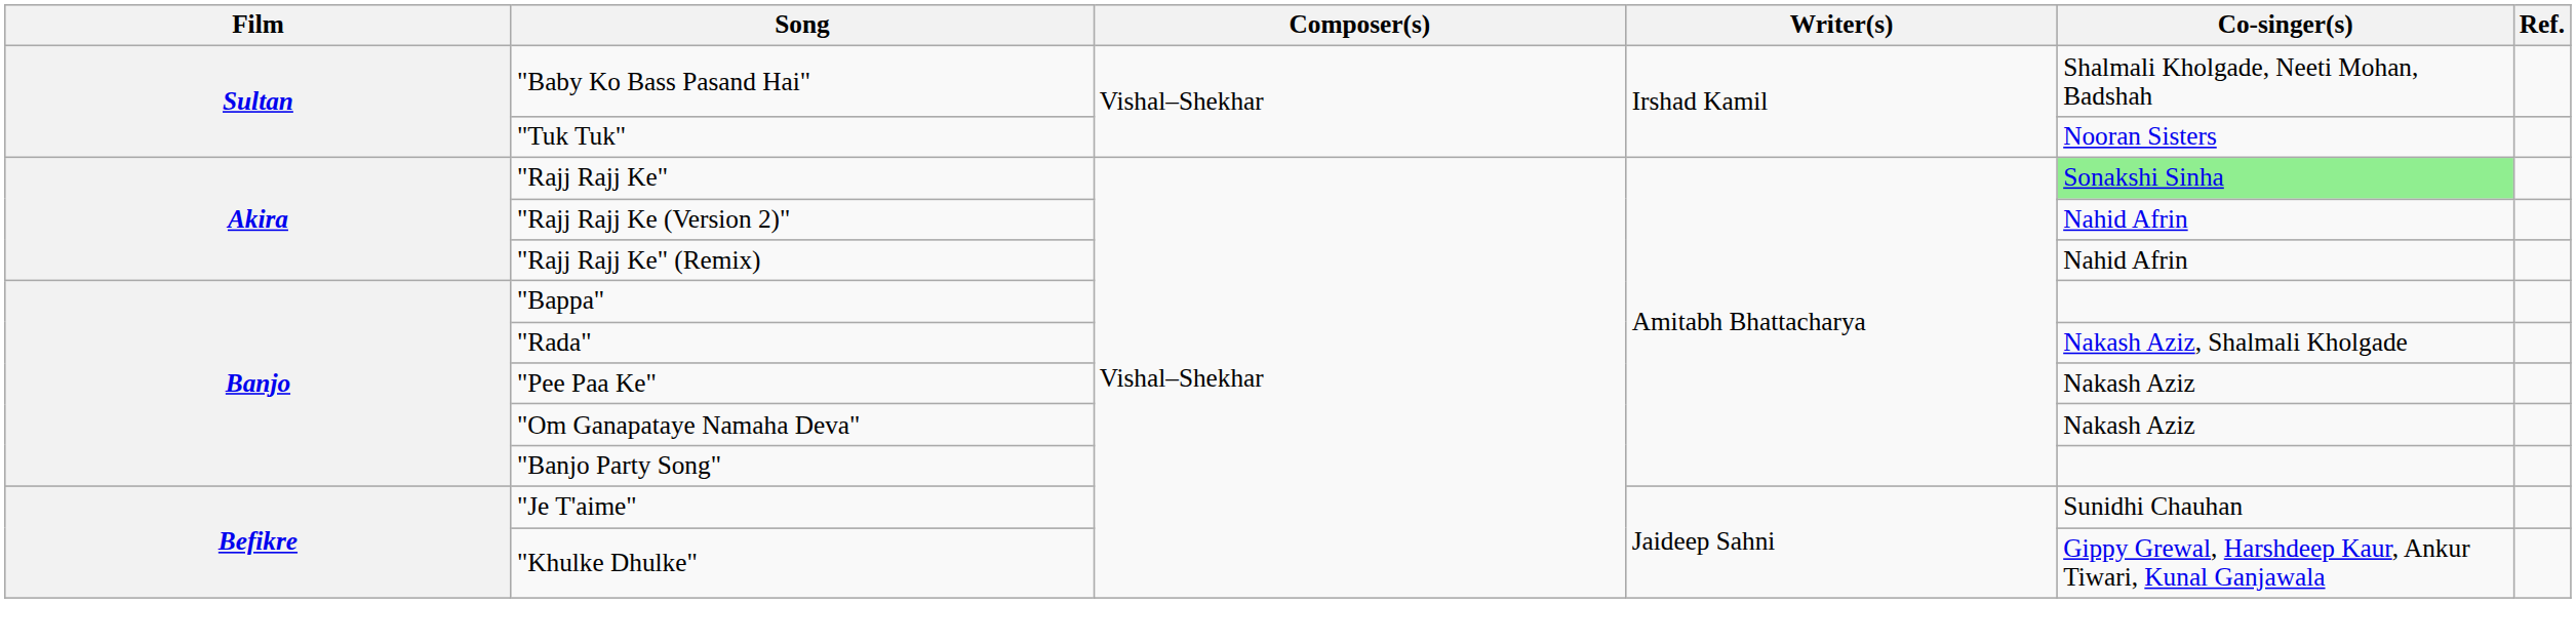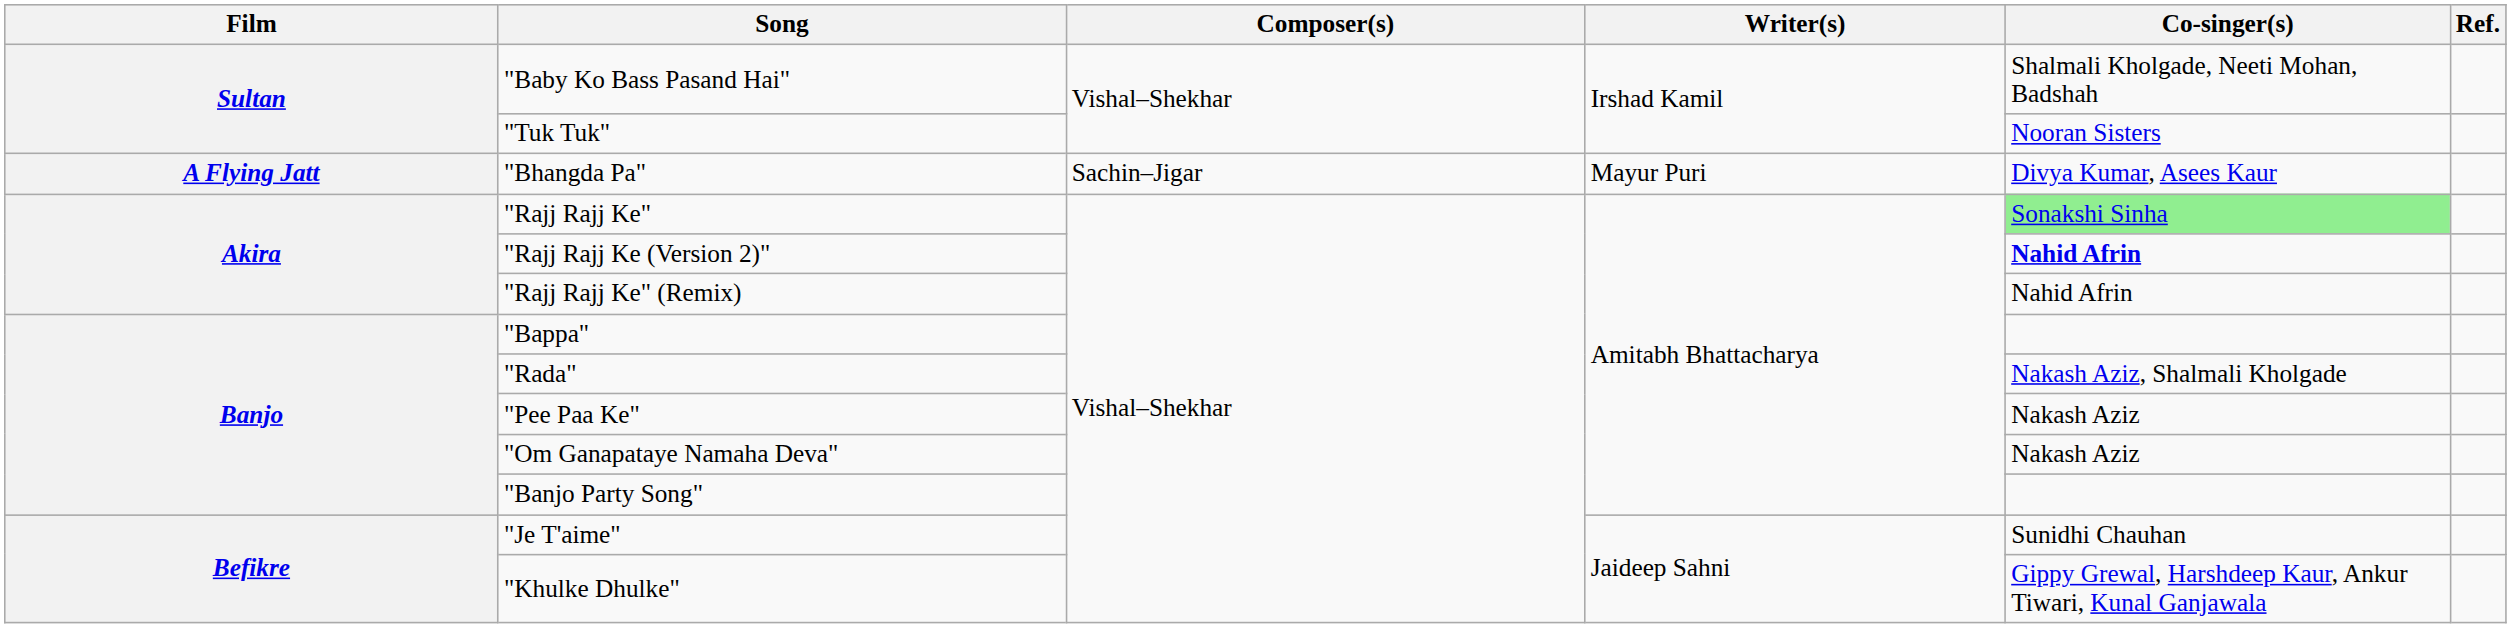 <table class="wikitable plainrowheaders" width="100%" textcolor:#000;">
 <tr>
 <th scope="col" width=20%><strong>Film</strong></th>
 <th scope="col" width=23%><strong>Song</strong></th>
 <th scope="col" width=21%><strong>Composer(s)</strong></th>
 <th scope="col" width=17%><strong>Writer(s)</strong></th>
 <th scope="col" width=18%><strong>Co-singer(s)</strong></th>
 <th scope="col" width=1%><strong>Ref.</strong></th>
 </tr>
 <tr>
 <th scope="row" rowspan="2"><em><a href='#'>Sultan</a></em></th>
 <td>"Baby Ko Bass Pasand Hai"</td>
 <td rowspan="2">Vishal–Shekhar</td>
 <td rowspan="2">Irshad Kamil</td>
 <td>Shalmali Kholgade, Neeti Mohan, Badshah</td>
 <td></td>
 </tr>
 <tr>
 <td>"Tuk Tuk"</td>
 <td><a href='#'>Nooran Sisters</a></td>
 <td></td>
 </tr>
 <tr>
+<th scope="row"><em><a href='#'>A Flying Jatt</a></em></th>
+<td>"Bhangda Pa"</td>
+<td>Sachin–Jigar</td>
+<td>Mayur Puri</td>
+<td><a href='#'>Divya Kumar</a>, <a href='#'>Asees Kaur</a></td>
+<td></td>
+</tr>
+<tr>
 <th scope="row" rowspan="3"><em><a href='#'>Akira</a></em></th>
 <td>"Rajj Rajj Ke"</td>
 <td rowspan="10">Vishal–Shekhar</td>
 <td rowspan="8">Amitabh Bhattacharya</td>
 <td style="background: lightgreen;"><a href='#'>Sonakshi Sinha</a></td>
 <td></td>
 </tr>
 <tr>
 <td>"Rajj Rajj Ke (Version 2)"</td>
-<td><a href='#'>Nahid Afrin</a></td>
+<td><strong><a href='#'>Nahid Afrin</a></strong></td>
 <td></td>
 </tr>
 <tr>
 <td>"Rajj Rajj Ke" (Remix)</td>
 <td>Nahid Afrin</td>
 <td></td>
 </tr>
 <tr>
 <th scope="row" rowspan="5"><em><a href='#'>Banjo</a></em></th>
 <td>"Bappa"</td>
 <td></td>
 <td></td>
 </tr>
 <tr>
 <td>"Rada"</td>
 <td><a href='#'>Nakash Aziz</a>, Shalmali Kholgade</td>
 <td></td>
 </tr>
 <tr>
 <td>"Pee Paa Ke"</td>
 <td>Nakash Aziz</td>
 <td></td>
 </tr>
 <tr>
 <td>"Om Ganapataye Namaha Deva"</td>
 <td>Nakash Aziz</td>
 <td></td>
 </tr>
 <tr>
 <td>"Banjo Party Song"</td>
 <td></td>
 <td></td>
 </tr>
 <tr>
 <th scope="row" rowspan="2"><em><a href='#'>Befikre</a></em></th>
 <td>"Je T'aime"</td>
 <td rowspan="2">Jaideep Sahni</td>
 <td>Sunidhi Chauhan</td>
 <td></td>
 </tr>
 <tr>
 <td>"Khulke Dhulke"</td>
 <td><a href='#'>Gippy Grewal</a>, <a href='#'>Harshdeep Kaur</a>, Ankur Tiwari, <a href='#'>Kunal Ganjawala</a></td>
 <td></td>
 </tr>
 </table>
